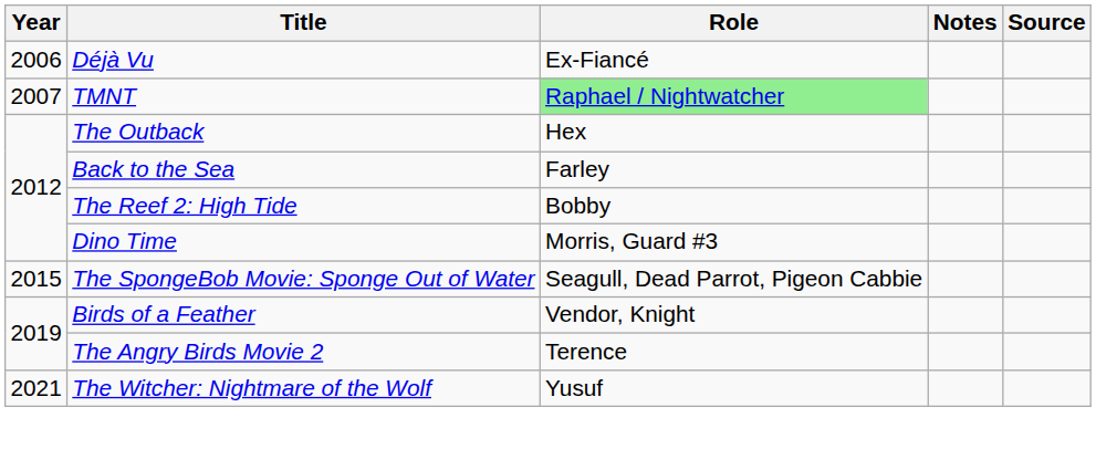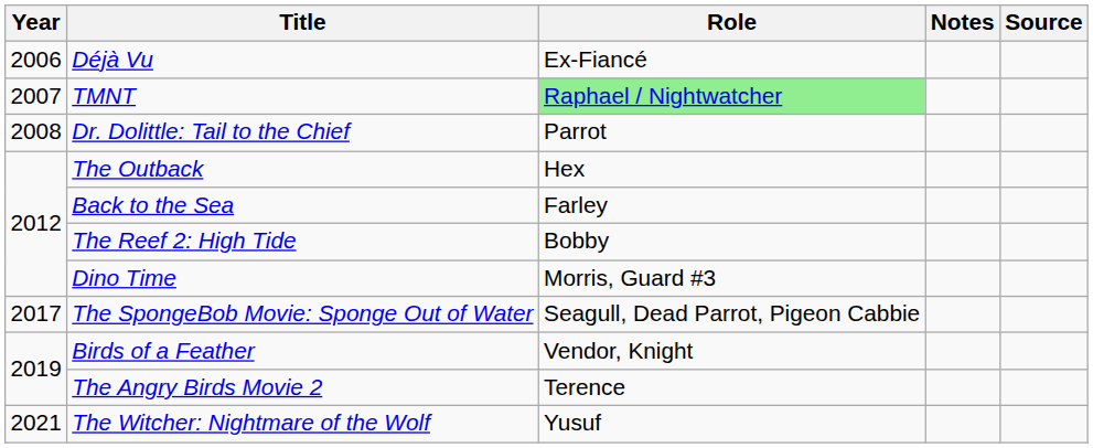 <table class="wikitable sortable">
 <tr>
 <th>Year</th>
 <th>Title</th>
 <th>Role</th>
 <th class="unsortable">Notes</th>
 <th class="unsortable">Source</th>
 </tr>
 <tr>
 <td>2006</td>
 <td><em><a href='#'>Déjà Vu</a></em></td>
 <td>Ex-Fiancé</td>
 <td></td>
 <td></td>
 </tr>
 <tr>
 <td>2007</td>
 <td><em><a href='#'>TMNT</a></em></td>
 <td style="background: lightgreen;"><a href='#'>Raphael / Nightwatcher</a></td>
+<td></td>
+<td></td>
+</tr>
+<tr>
+<td>2008</td>
+<td><em><a href='#'>Dr. Dolittle: Tail to the Chief</a></em></td>
+<td>Parrot</td>
 <td></td>
 <td></td>
 </tr>
 <tr>
 <td rowspan="4">2012</td>
 <td><em><a href='#'>The Outback</a></em></td>
 <td>Hex</td>
 <td></td>
 <td></td>
 </tr>
 <tr>
 <td><em><a href='#'>Back to the Sea</a></em></td>
 <td>Farley</td>
 <td></td>
 <td></td>
 </tr>
 <tr>
 <td><em><a href='#'>The Reef 2: High Tide</a></em></td>
 <td>Bobby</td>
 <td></td>
 <td></td>
 </tr>
 <tr>
 <td><em><a href='#'>Dino Time</a></em></td>
 <td>Morris, Guard #3</td>
 <td></td>
 <td></td>
 </tr>
 <tr>
-<td>2015</td>
+<td>2017</td>
 <td><em><a href='#'>The SpongeBob Movie: Sponge Out of Water</a></em></td>
 <td>Seagull, Dead Parrot, Pigeon Cabbie</td>
 <td></td>
 <td></td>
 </tr>
 <tr>
 <td rowspan="2">2019</td>
 <td><em><a href='#'>Birds of a Feather</a></em></td>
 <td>Vendor, Knight</td>
 <td></td>
 <td></td>
 </tr>
 <tr>
 <td><em><a href='#'>The Angry Birds Movie 2</a></em></td>
 <td>Terence</td>
 <td></td>
 <td></td>
 </tr>
 <tr>
 <td>2021</td>
 <td><em><a href='#'>The Witcher: Nightmare of the Wolf</a></em></td>
 <td>Yusuf</td>
 <td></td>
 <td></td>
 </tr>
 </table>
